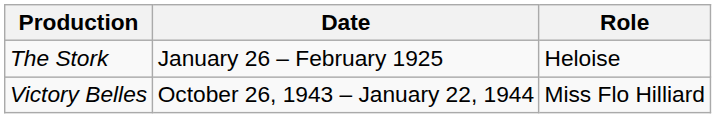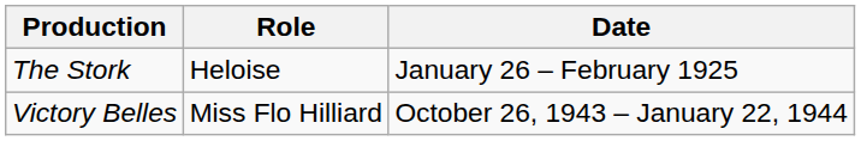 <table class="wikitable sortable">
 <tr>
 <th>Production</th>
+<th>Role</th>
 <th>Date</th>
-<th>Role</th>
 </tr>
 <tr>
 <td><em>The Stork</em></td>
+<td>Heloise</td>
 <td>January 26 – February 1925</td>
-<td>Heloise</td>
 </tr>
 <tr>
 <td><em>Victory Belles</em></td>
+<td>Miss Flo Hilliard</td>
 <td>October 26, 1943 – January 22, 1944</td>
-<td>Miss Flo Hilliard</td>
 </tr>
 </table>
